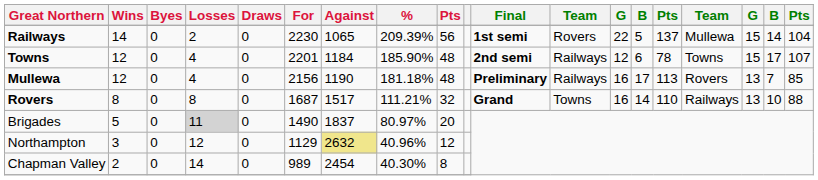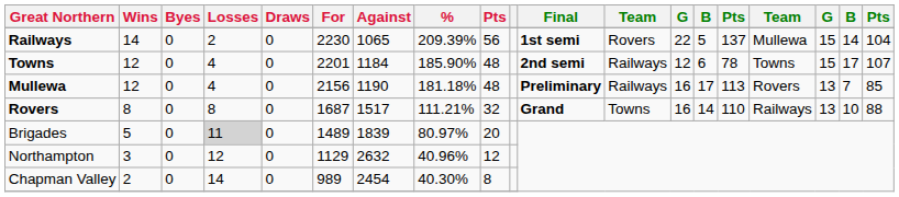 <table style="font-size: 85%; text-align: left;" class="wikitable">
 <tr>
 <th style="color:crimson">Great Northern</th>
 <th style="color:crimson">Wins</th>
 <th style="color:crimson">Byes</th>
 <th style="color:crimson">Losses</th>
 <th style="color:crimson">Draws</th>
 <th style="color:crimson">For</th>
 <th style="color:crimson">Against</th>
 <th style="color:crimson">%</th>
 <th style="color:crimson">Pts</th>
 <th></th>
 <th style="color:green">Final</th>
 <th style="color:green">Team</th>
 <th style="color:green">G</th>
 <th style="color:green">B</th>
 <th style="color:green">Pts</th>
 <th style="color:green">Team</th>
 <th style="color:green">G</th>
 <th style="color:green">B</th>
 <th style="color:green">Pts</th>
 </tr>
 <tr>
 </tr>
 <tr>
 </tr>
 <tr>
 <td><strong>	Railways	</strong></td>
 <td>14</td>
 <td>0</td>
 <td>2</td>
 <td>0</td>
 <td>2230</td>
 <td>1065</td>
 <td>209.39%</td>
 <td>56</td>
 <td></td>
 <td><strong>1st semi</strong></td>
 <td>Rovers</td>
 <td>22</td>
 <td>5</td>
 <td>137</td>
 <td>Mullewa</td>
 <td>15</td>
 <td>14</td>
 <td>104</td>
 </tr>
 <tr>
 <td><strong>	Towns	</strong></td>
 <td>12</td>
 <td>0</td>
 <td>4</td>
 <td>0</td>
 <td>2201</td>
 <td>1184</td>
 <td>185.90%</td>
 <td>48</td>
 <td></td>
 <td><strong>2nd semi</strong></td>
 <td>Railways</td>
 <td>12</td>
 <td>6</td>
 <td>78</td>
 <td>Towns</td>
 <td>15</td>
 <td>17</td>
 <td>107</td>
 </tr>
 <tr>
 <td><strong>	Mullewa	</strong></td>
 <td>12</td>
 <td>0</td>
 <td>4</td>
 <td>0</td>
 <td>2156</td>
 <td>1190</td>
 <td>181.18%</td>
 <td>48</td>
 <td></td>
 <td><strong>Preliminary</strong></td>
 <td>Railways</td>
 <td>16</td>
 <td>17</td>
 <td>113</td>
 <td>Rovers</td>
 <td>13</td>
 <td>7</td>
 <td>85</td>
 </tr>
 <tr>
 <td><strong>	Rovers	</strong></td>
 <td>8</td>
 <td>0</td>
 <td>8</td>
 <td>0</td>
 <td>1687</td>
 <td>1517</td>
 <td>111.21%</td>
 <td>32</td>
 <td></td>
 <td><strong>Grand</strong></td>
 <td>Towns</td>
 <td>16</td>
 <td>14</td>
 <td>110</td>
 <td>Railways</td>
 <td>13</td>
 <td>10</td>
 <td>88</td>
 </tr>
 <tr>
 <td>Brigades</td>
 <td>5</td>
 <td>0</td>
 <td style="background: lightgrey;">11</td>
 <td>0</td>
-<td>1490</td>
-<td>1837</td>
+<td>1489</td>
+<td>1839</td>
 <td>80.97%</td>
 <td>20</td>
 <td></td>
 </tr>
 <tr>
 <td>Northampton</td>
 <td>3</td>
 <td>0</td>
 <td>12</td>
 <td>0</td>
 <td>1129</td>
-<td style="background: khaki;">2632</td>
+<td>2632</td>
 <td>40.96%</td>
 <td>12</td>
 <td></td>
 </tr>
 <tr>
 <td>Chapman Valley</td>
 <td>2</td>
 <td>0</td>
 <td>14</td>
 <td>0</td>
 <td>989</td>
 <td>2454</td>
 <td>40.30%</td>
 <td>8</td>
 <td></td>
 </tr>
 <tr>
 </tr>
 </table>
